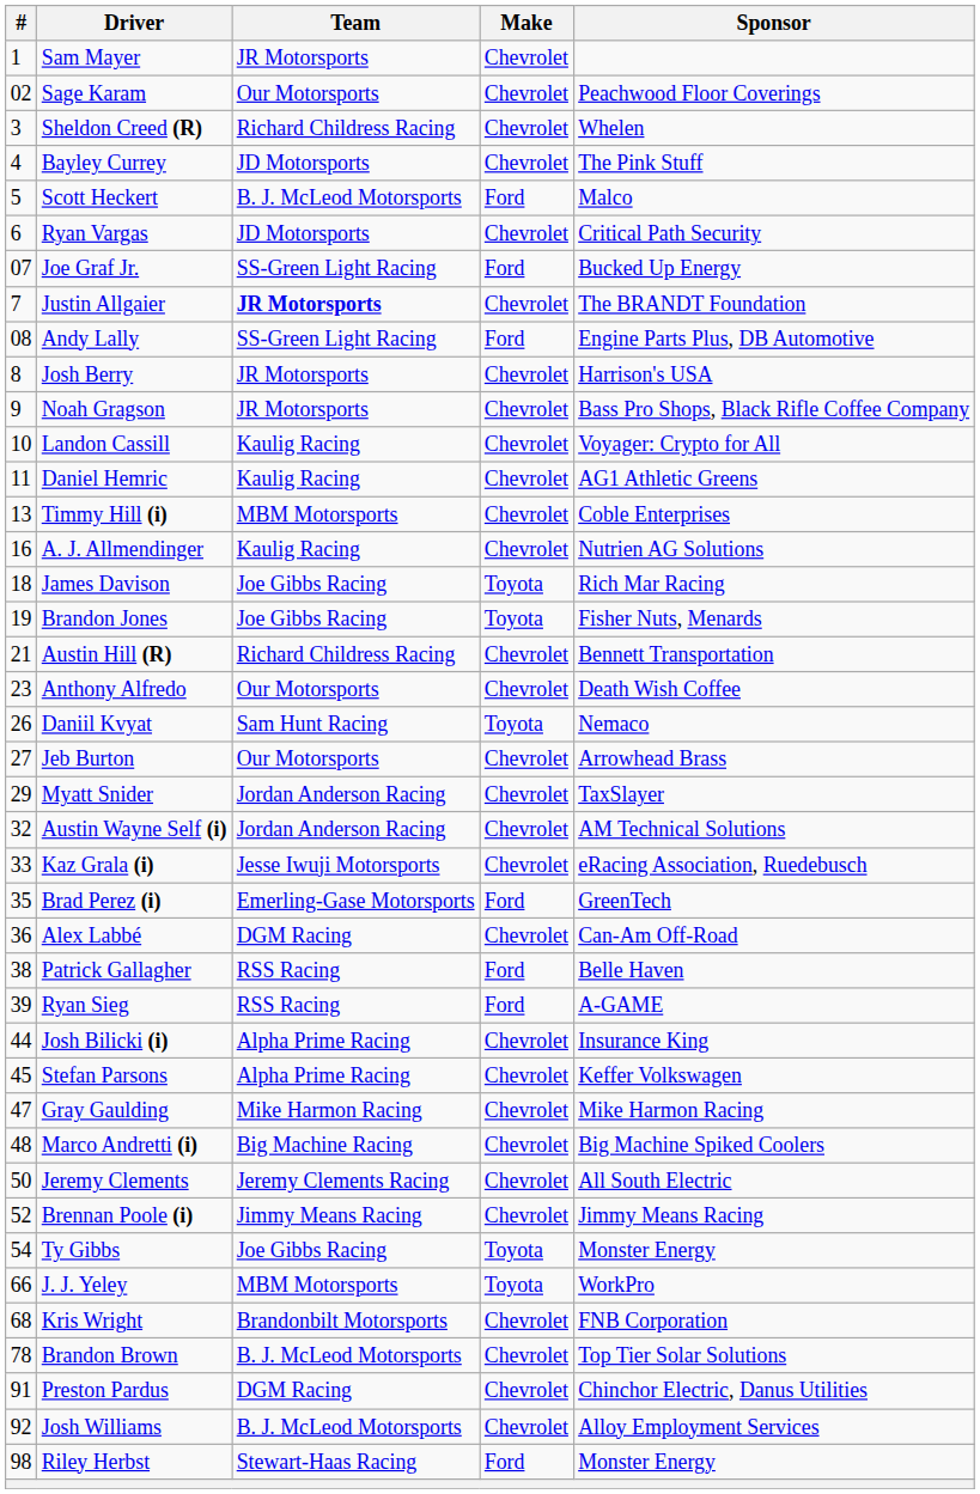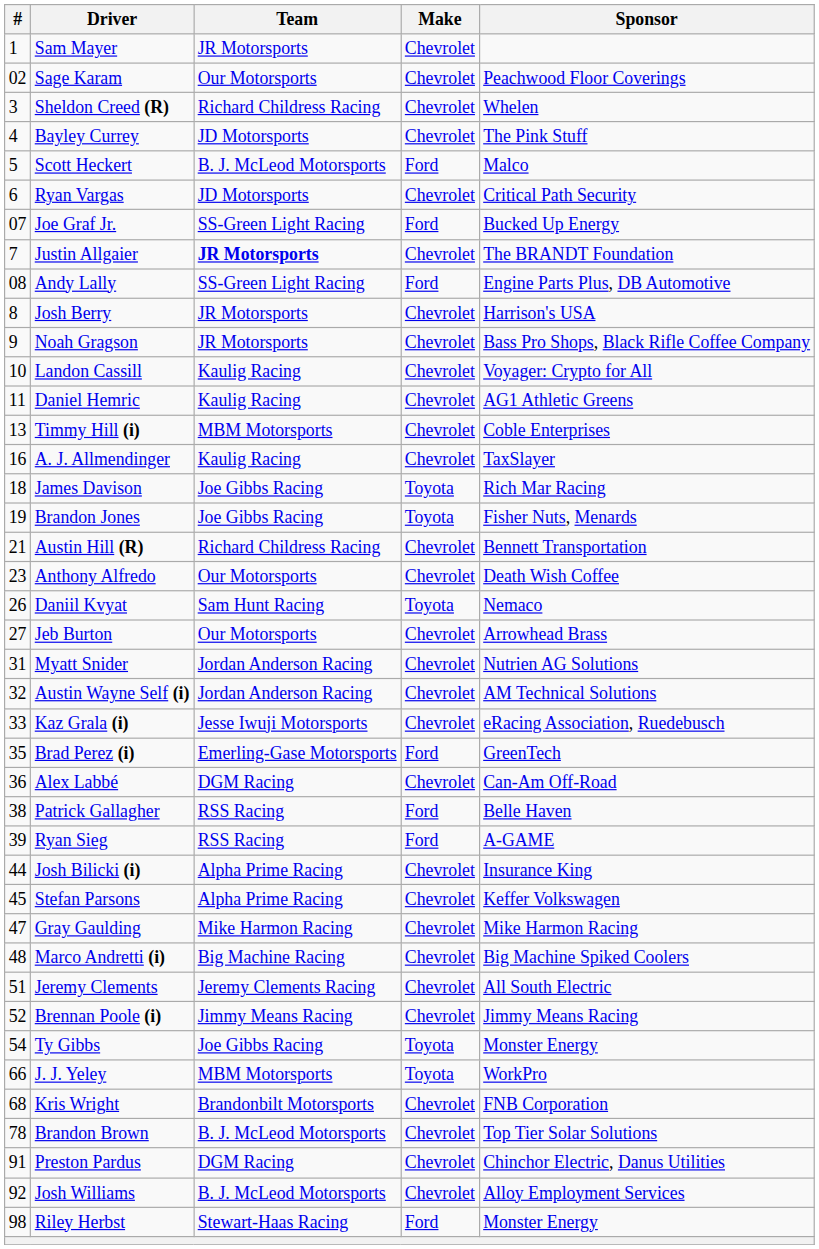 <table class="wikitable" style="font-size: 95%;">
 <tr>
 <th>#</th>
 <th>Driver</th>
 <th>Team</th>
 <th>Make</th>
 <th>Sponsor</th>
 </tr>
 <tr>
 <td>1</td>
 <td><a href='#'>Sam Mayer</a></td>
 <td><a href='#'>JR Motorsports</a></td>
 <td><a href='#'>Chevrolet</a></td>
 <td></td>
 </tr>
 <tr>
 <td>02</td>
 <td><a href='#'>Sage Karam</a></td>
 <td><a href='#'>Our Motorsports</a></td>
 <td><a href='#'>Chevrolet</a></td>
 <td><a href='#'>Peachwood Floor Coverings</a></td>
 </tr>
 <tr>
 <td>3</td>
 <td><a href='#'>Sheldon Creed</a> <strong>(R)</strong></td>
 <td><a href='#'>Richard Childress Racing</a></td>
 <td><a href='#'>Chevrolet</a></td>
 <td><a href='#'>Whelen</a></td>
 </tr>
 <tr>
 <td>4</td>
 <td><a href='#'>Bayley Currey</a></td>
 <td><a href='#'>JD Motorsports</a></td>
 <td><a href='#'>Chevrolet</a></td>
 <td><a href='#'>The Pink Stuff</a></td>
 </tr>
 <tr>
 <td>5</td>
 <td><a href='#'>Scott Heckert</a></td>
 <td><a href='#'>B. J. McLeod Motorsports</a></td>
 <td><a href='#'>Ford</a></td>
 <td><a href='#'>Malco</a></td>
 </tr>
 <tr>
 <td>6</td>
 <td><a href='#'>Ryan Vargas</a></td>
 <td><a href='#'>JD Motorsports</a></td>
 <td><a href='#'>Chevrolet</a></td>
 <td><a href='#'>Critical Path Security</a></td>
 </tr>
 <tr>
 <td>07</td>
 <td><a href='#'>Joe Graf Jr.</a></td>
 <td><a href='#'>SS-Green Light Racing</a></td>
 <td><a href='#'>Ford</a></td>
 <td><a href='#'>Bucked Up Energy</a></td>
 </tr>
 <tr>
 <td>7</td>
 <td><a href='#'>Justin Allgaier</a></td>
 <td><strong><a href='#'>JR Motorsports</a></strong></td>
 <td><a href='#'>Chevrolet</a></td>
 <td><a href='#'>The BRANDT Foundation</a></td>
 </tr>
 <tr>
 <td>08</td>
 <td><a href='#'>Andy Lally</a></td>
 <td><a href='#'>SS-Green Light Racing</a></td>
 <td><a href='#'>Ford</a></td>
 <td><a href='#'>Engine Parts Plus</a>, <a href='#'>DB Automotive</a></td>
 </tr>
 <tr>
 <td>8</td>
 <td><a href='#'>Josh Berry</a></td>
 <td><a href='#'>JR Motorsports</a></td>
 <td><a href='#'>Chevrolet</a></td>
 <td><a href='#'>Harrison's USA</a></td>
 </tr>
 <tr>
 <td>9</td>
 <td><a href='#'>Noah Gragson</a></td>
 <td><a href='#'>JR Motorsports</a></td>
 <td><a href='#'>Chevrolet</a></td>
 <td nowrap><a href='#'>Bass Pro Shops</a>, <a href='#'>Black Rifle Coffee Company</a></td>
 </tr>
 <tr>
 <td>10</td>
 <td><a href='#'>Landon Cassill</a></td>
 <td><a href='#'>Kaulig Racing</a></td>
 <td><a href='#'>Chevrolet</a></td>
 <td><a href='#'>Voyager: Crypto for All</a></td>
 </tr>
 <tr>
 <td>11</td>
 <td><a href='#'>Daniel Hemric</a></td>
 <td><a href='#'>Kaulig Racing</a></td>
 <td><a href='#'>Chevrolet</a></td>
 <td><a href='#'>AG1 Athletic Greens</a></td>
 </tr>
 <tr>
 <td>13</td>
 <td><a href='#'>Timmy Hill</a> <strong>(i)</strong></td>
 <td><a href='#'>MBM Motorsports</a></td>
 <td><a href='#'>Chevrolet</a></td>
 <td><a href='#'>Coble Enterprises</a></td>
 </tr>
 <tr>
 <td>16</td>
 <td nowrap><a href='#'>A. J. Allmendinger</a></td>
 <td><a href='#'>Kaulig Racing</a></td>
 <td><a href='#'>Chevrolet</a></td>
-<td><a href='#'>Nutrien AG Solutions</a></td>
+<td><a href='#'>TaxSlayer</a></td>
 </tr>
 <tr>
 <td>18</td>
 <td><a href='#'>James Davison</a></td>
 <td><a href='#'>Joe Gibbs Racing</a></td>
 <td><a href='#'>Toyota</a></td>
 <td><a href='#'>Rich Mar Racing</a></td>
 </tr>
 <tr>
 <td>19</td>
 <td><a href='#'>Brandon Jones</a></td>
 <td><a href='#'>Joe Gibbs Racing</a></td>
 <td><a href='#'>Toyota</a></td>
 <td><a href='#'>Fisher Nuts</a>, <a href='#'>Menards</a></td>
 </tr>
 <tr>
 <td>21</td>
 <td><a href='#'>Austin Hill</a> <strong>(R)</strong></td>
 <td><a href='#'>Richard Childress Racing</a></td>
 <td><a href='#'>Chevrolet</a></td>
 <td><a href='#'>Bennett Transportation</a></td>
 </tr>
 <tr>
 <td>23</td>
 <td><a href='#'>Anthony Alfredo</a></td>
 <td><a href='#'>Our Motorsports</a></td>
 <td><a href='#'>Chevrolet</a></td>
 <td><a href='#'>Death Wish Coffee</a></td>
 </tr>
 <tr>
 <td>26</td>
 <td><a href='#'>Daniil Kvyat</a></td>
 <td><a href='#'>Sam Hunt Racing</a></td>
 <td><a href='#'>Toyota</a></td>
 <td><a href='#'>Nemaco</a></td>
 </tr>
 <tr>
 <td>27</td>
 <td><a href='#'>Jeb Burton</a></td>
 <td><a href='#'>Our Motorsports</a></td>
 <td><a href='#'>Chevrolet</a></td>
 <td><a href='#'>Arrowhead Brass</a></td>
 </tr>
 <tr>
-<td>29</td>
+<td>31</td>
 <td><a href='#'>Myatt Snider</a></td>
 <td><a href='#'>Jordan Anderson Racing</a></td>
 <td><a href='#'>Chevrolet</a></td>
-<td><a href='#'>TaxSlayer</a></td>
+<td><a href='#'>Nutrien AG Solutions</a></td>
 </tr>
 <tr>
 <td>32</td>
 <td nowrap><a href='#'>Austin Wayne Self</a> <strong>(i)</strong></td>
 <td><a href='#'>Jordan Anderson Racing</a></td>
 <td><a href='#'>Chevrolet</a></td>
 <td><a href='#'>AM Technical Solutions</a></td>
 </tr>
 <tr>
 <td>33</td>
 <td><a href='#'>Kaz Grala</a> <strong>(i)</strong></td>
 <td nowrap><a href='#'>Jesse Iwuji Motorsports</a></td>
 <td><a href='#'>Chevrolet</a></td>
 <td><a href='#'>eRacing Association</a>, <a href='#'>Ruedebusch</a></td>
 </tr>
 <tr>
 <td>35</td>
 <td><a href='#'>Brad Perez</a> <strong>(i)</strong></td>
 <td nowrap><a href='#'>Emerling-Gase Motorsports</a></td>
 <td><a href='#'>Ford</a></td>
 <td><a href='#'>GreenTech</a></td>
 </tr>
 <tr>
 <td>36</td>
 <td><a href='#'>Alex Labbé</a></td>
 <td><a href='#'>DGM Racing</a></td>
 <td><a href='#'>Chevrolet</a></td>
 <td><a href='#'>Can-Am Off-Road</a></td>
 </tr>
 <tr>
 <td>38</td>
 <td><a href='#'>Patrick Gallagher</a></td>
 <td><a href='#'>RSS Racing</a></td>
 <td><a href='#'>Ford</a></td>
 <td><a href='#'>Belle Haven</a></td>
 </tr>
 <tr>
 <td>39</td>
 <td><a href='#'>Ryan Sieg</a></td>
 <td><a href='#'>RSS Racing</a></td>
 <td><a href='#'>Ford</a></td>
 <td><a href='#'>A-GAME</a></td>
 </tr>
 <tr>
 <td>44</td>
 <td><a href='#'>Josh Bilicki</a> <strong>(i)</strong></td>
 <td><a href='#'>Alpha Prime Racing</a></td>
 <td><a href='#'>Chevrolet</a></td>
 <td><a href='#'>Insurance King</a></td>
 </tr>
 <tr>
 <td>45</td>
 <td><a href='#'>Stefan Parsons</a></td>
 <td><a href='#'>Alpha Prime Racing</a></td>
 <td><a href='#'>Chevrolet</a></td>
 <td><a href='#'>Keffer Volkswagen</a></td>
 </tr>
 <tr>
 <td>47</td>
 <td><a href='#'>Gray Gaulding</a></td>
 <td><a href='#'>Mike Harmon Racing</a></td>
 <td><a href='#'>Chevrolet</a></td>
 <td><a href='#'>Mike Harmon Racing</a></td>
 </tr>
 <tr>
 <td>48</td>
 <td><a href='#'>Marco Andretti</a> <strong>(i)</strong></td>
 <td><a href='#'>Big Machine Racing</a></td>
 <td><a href='#'>Chevrolet</a></td>
 <td><a href='#'>Big Machine Spiked Coolers</a></td>
 </tr>
 <tr>
-<td>50</td>
+<td>51</td>
 <td><a href='#'>Jeremy Clements</a></td>
 <td><a href='#'>Jeremy Clements Racing</a></td>
 <td><a href='#'>Chevrolet</a></td>
 <td><a href='#'>All South Electric</a></td>
 </tr>
 <tr>
 <td>52</td>
 <td><a href='#'>Brennan Poole</a> <strong>(i)</strong></td>
 <td><a href='#'>Jimmy Means Racing</a></td>
 <td><a href='#'>Chevrolet</a></td>
 <td><a href='#'>Jimmy Means Racing</a></td>
 </tr>
 <tr>
 <td>54</td>
 <td><a href='#'>Ty Gibbs</a></td>
 <td><a href='#'>Joe Gibbs Racing</a></td>
 <td><a href='#'>Toyota</a></td>
 <td><a href='#'>Monster Energy</a></td>
 </tr>
 <tr>
 <td>66</td>
 <td><a href='#'>J. J. Yeley</a></td>
 <td><a href='#'>MBM Motorsports</a></td>
 <td><a href='#'>Toyota</a></td>
 <td><a href='#'>WorkPro</a></td>
 </tr>
 <tr>
 <td>68</td>
 <td><a href='#'>Kris Wright</a></td>
 <td><a href='#'>Brandonbilt Motorsports</a></td>
 <td><a href='#'>Chevrolet</a></td>
 <td><a href='#'>FNB Corporation</a></td>
 </tr>
 <tr>
 <td>78</td>
 <td><a href='#'>Brandon Brown</a></td>
 <td><a href='#'>B. J. McLeod Motorsports</a></td>
 <td><a href='#'>Chevrolet</a></td>
 <td><a href='#'>Top Tier Solar Solutions</a></td>
 </tr>
 <tr>
 <td>91</td>
 <td><a href='#'>Preston Pardus</a></td>
 <td><a href='#'>DGM Racing</a></td>
 <td><a href='#'>Chevrolet</a></td>
 <td><a href='#'>Chinchor Electric</a>, <a href='#'>Danus Utilities</a></td>
 </tr>
 <tr>
 <td>92</td>
 <td><a href='#'>Josh Williams</a></td>
 <td><a href='#'>B. J. McLeod Motorsports</a></td>
 <td><a href='#'>Chevrolet</a></td>
 <td><a href='#'>Alloy Employment Services</a></td>
 </tr>
 <tr>
 <td>98</td>
 <td><a href='#'>Riley Herbst</a></td>
 <td><a href='#'>Stewart-Haas Racing</a></td>
 <td><a href='#'>Ford</a></td>
 <td><a href='#'>Monster Energy</a></td>
 </tr>
 <tr>
 <th colspan="5"></th>
 </tr>
 </table>
